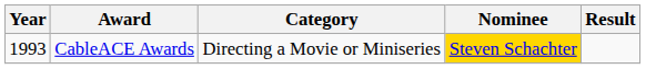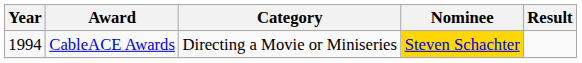 <table class="wikitable sortable plainrowheaders" style="text-align:center;">
 <tr>
 <th>Year</th>
 <th>Award</th>
 <th>Category</th>
 <th>Nominee</th>
 <th>Result</th>
 </tr>
 <tr>
-<td>1993</td>
+<td>1994</td>
 <td><a href='#'>CableACE Awards</a></td>
 <td>Directing a Movie or Miniseries</td>
 <td style="background: gold;"><a href='#'>Steven Schachter</a></td>
 <td></td>
 </tr>
 <tr>
 </tr>
 </table>
